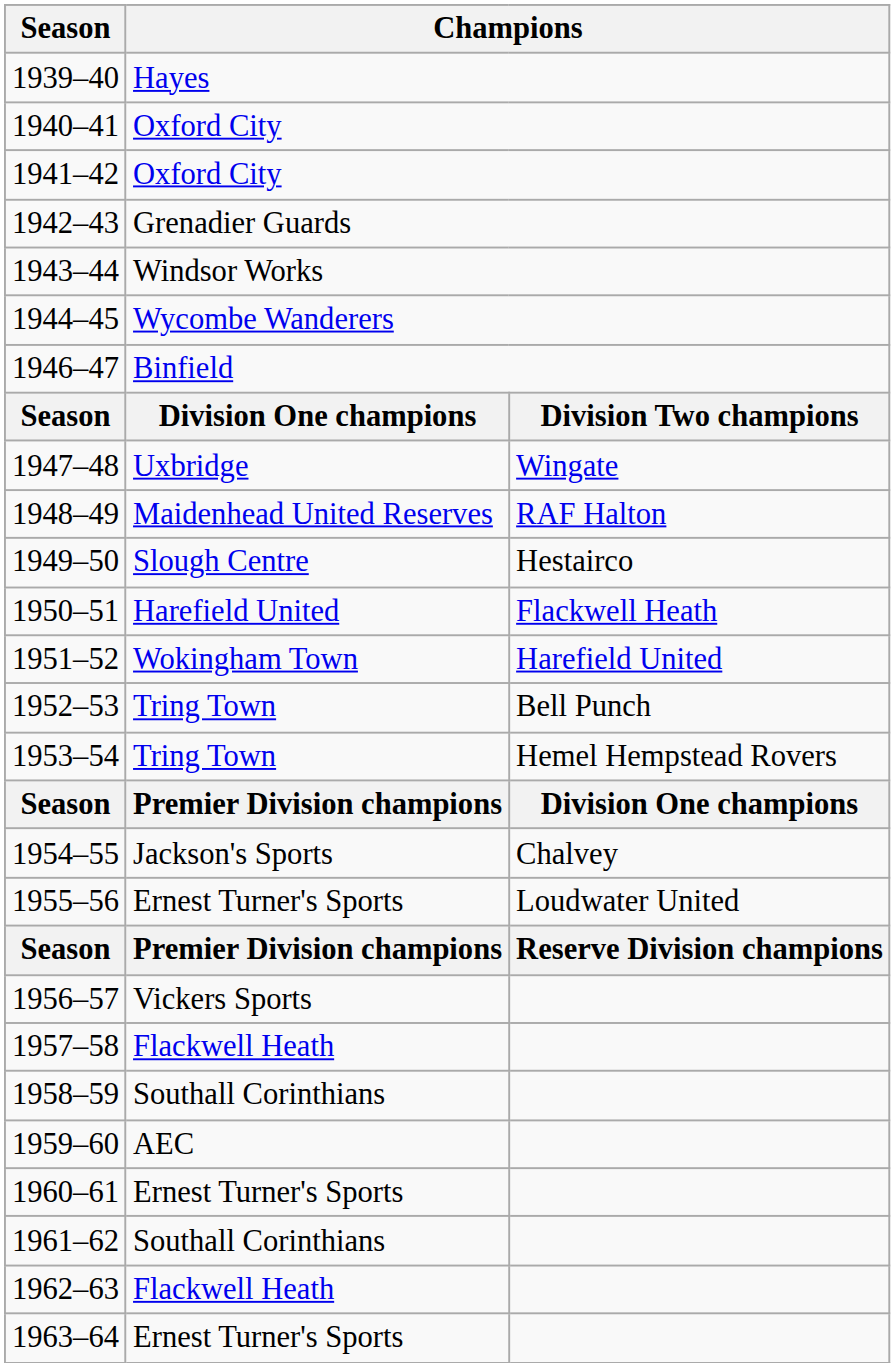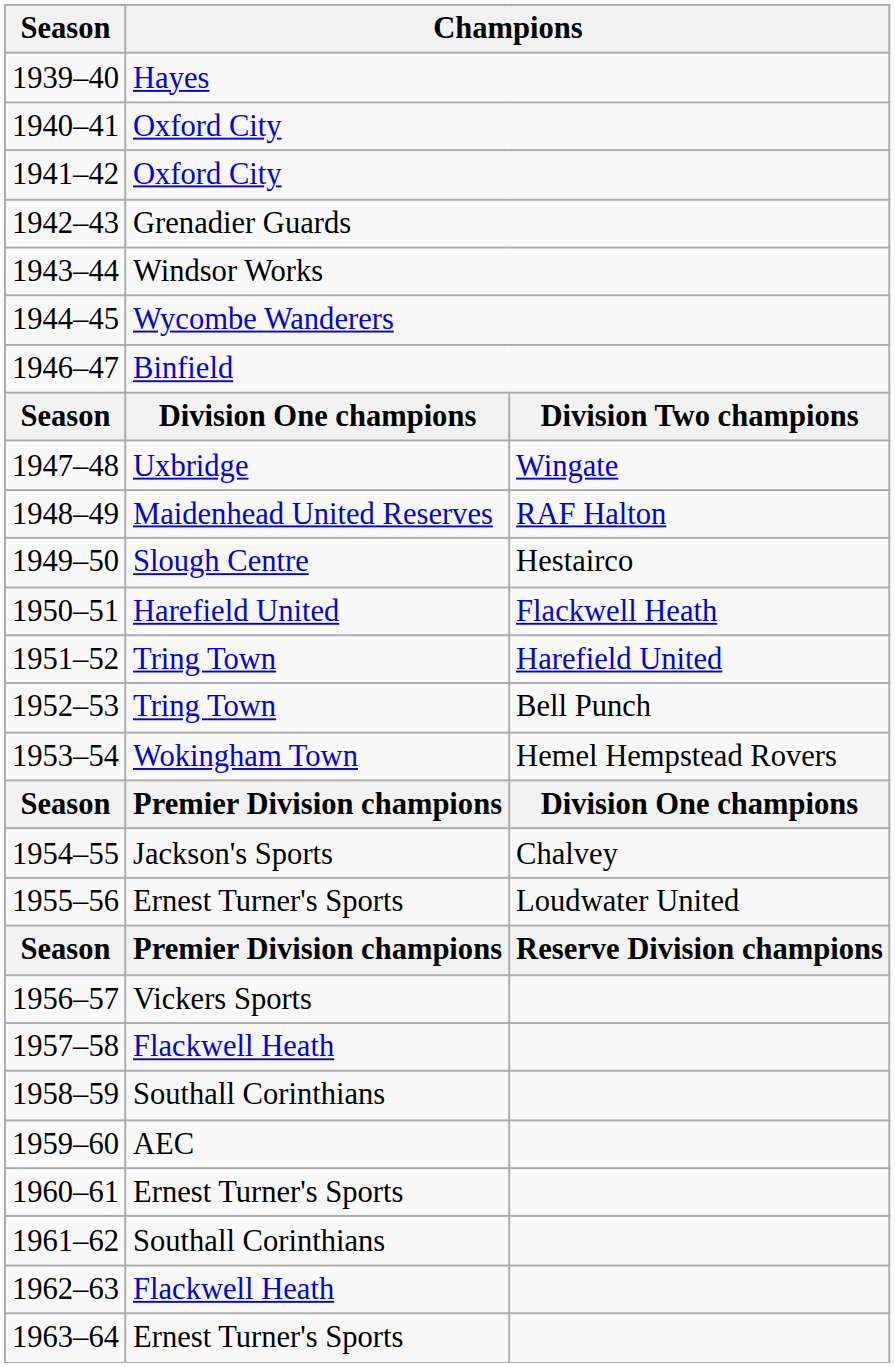 <table class=wikitable>
 <tr>
 <th>Season</th>
 <th colspan=2>Champions</th>
 </tr>
 <tr>
 <td>1939–40</td>
 <td colspan=2><a href='#'>Hayes</a></td>
 </tr>
 <tr>
 <td>1940–41</td>
 <td colspan=2><a href='#'>Oxford City</a></td>
 </tr>
 <tr>
 <td>1941–42</td>
 <td colspan=2><a href='#'>Oxford City</a></td>
 </tr>
 <tr>
 <td>1942–43</td>
 <td colspan=2>Grenadier Guards</td>
 </tr>
 <tr>
 <td>1943–44</td>
 <td colspan=2>Windsor Works</td>
 </tr>
 <tr>
 <td>1944–45</td>
 <td colspan=2><a href='#'>Wycombe Wanderers</a></td>
 </tr>
 <tr>
 <td>1946–47</td>
 <td colspan=2><a href='#'>Binfield</a></td>
 </tr>
 <tr>
 <th>Season</th>
 <th>Division One champions</th>
 <th>Division Two champions</th>
 </tr>
 <tr>
 <td>1947–48</td>
 <td><a href='#'>Uxbridge</a></td>
 <td><a href='#'>Wingate</a></td>
 </tr>
 <tr>
 <td>1948–49</td>
 <td><a href='#'>Maidenhead United Reserves</a></td>
 <td><a href='#'>RAF Halton</a></td>
 </tr>
 <tr>
 <td>1949–50</td>
 <td><a href='#'>Slough Centre</a></td>
 <td>Hestairco</td>
 </tr>
 <tr>
 <td>1950–51</td>
 <td><a href='#'>Harefield United</a></td>
 <td><a href='#'>Flackwell Heath</a></td>
 </tr>
 <tr>
 <td>1951–52</td>
-<td><a href='#'>Wokingham Town</a></td>
+<td><a href='#'>Tring Town</a></td>
 <td><a href='#'>Harefield United</a></td>
 </tr>
 <tr>
 <td>1952–53</td>
 <td><a href='#'>Tring Town</a></td>
 <td>Bell Punch</td>
 </tr>
 <tr>
 <td>1953–54</td>
-<td><a href='#'>Tring Town</a></td>
+<td><a href='#'>Wokingham Town</a></td>
 <td>Hemel Hempstead Rovers</td>
 </tr>
 <tr>
 <th>Season</th>
 <th>Premier Division champions</th>
 <th>Division One champions</th>
 </tr>
 <tr>
 <td>1954–55</td>
 <td>Jackson's Sports</td>
 <td>Chalvey</td>
 </tr>
 <tr>
 <td>1955–56</td>
 <td>Ernest Turner's Sports</td>
 <td>Loudwater United</td>
 </tr>
 <tr>
 <th>Season</th>
 <th>Premier Division champions</th>
 <th>Reserve Division champions</th>
 </tr>
 <tr>
 <td>1956–57</td>
 <td>Vickers Sports</td>
 <td></td>
 </tr>
 <tr>
 <td>1957–58</td>
 <td><a href='#'>Flackwell Heath</a></td>
 <td></td>
 </tr>
 <tr>
 <td>1958–59</td>
 <td>Southall Corinthians</td>
 <td></td>
 </tr>
 <tr>
 <td>1959–60</td>
 <td>AEC</td>
 <td></td>
 </tr>
 <tr>
 <td>1960–61</td>
 <td>Ernest Turner's Sports</td>
 <td></td>
 </tr>
 <tr>
 <td>1961–62</td>
 <td>Southall Corinthians</td>
 <td></td>
 </tr>
 <tr>
 <td>1962–63</td>
 <td><a href='#'>Flackwell Heath</a></td>
 <td></td>
 </tr>
 <tr>
 <td>1963–64</td>
 <td>Ernest Turner's Sports</td>
 <td></td>
 </tr>
 </table>
